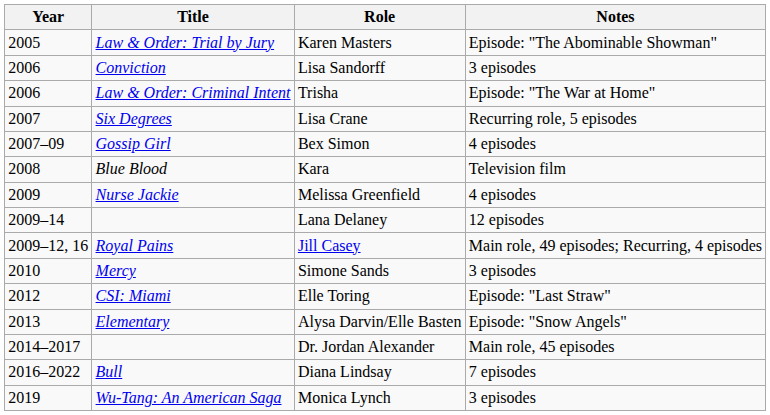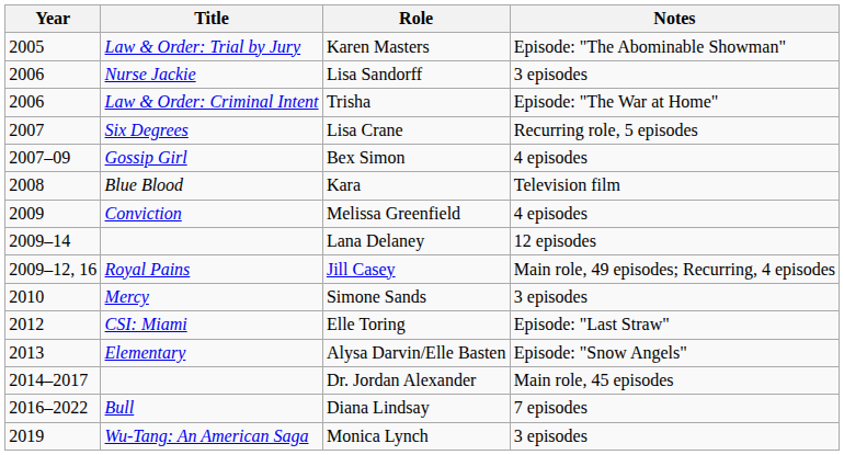 <table class="wikitable sortable">
 <tr>
 <th>Year</th>
 <th>Title</th>
 <th>Role</th>
 <th class="unsortable">Notes</th>
 </tr>
 <tr>
 <td>2005</td>
 <td><em><a href='#'>Law & Order: Trial by Jury</a></em></td>
 <td>Karen Masters</td>
 <td>Episode: "The Abominable Showman"</td>
 </tr>
 <tr>
 <td>2006</td>
-<td><em><a href='#'>Conviction</a></em></td>
+<td><em><a href='#'>Nurse Jackie</a></em></td>
 <td>Lisa Sandorff</td>
 <td>3 episodes</td>
 </tr>
 <tr>
 <td>2006</td>
 <td><em><a href='#'>Law & Order: Criminal Intent</a></em></td>
 <td>Trisha</td>
 <td>Episode: "The War at Home"</td>
 </tr>
 <tr>
 <td>2007</td>
 <td><em><a href='#'>Six Degrees</a></em></td>
 <td>Lisa Crane</td>
 <td>Recurring role, 5 episodes</td>
 </tr>
 <tr>
 <td>2007–09</td>
 <td><em><a href='#'>Gossip Girl</a></em></td>
 <td>Bex Simon</td>
 <td>4 episodes</td>
 </tr>
 <tr>
 <td>2008</td>
 <td><em>Blue Blood</em></td>
 <td>Kara</td>
 <td>Television film</td>
 </tr>
 <tr>
 <td>2009</td>
-<td><em><a href='#'>Nurse Jackie</a></em></td>
+<td><em><a href='#'>Conviction</a></em></td>
 <td>Melissa Greenfield</td>
 <td>4 episodes</td>
 </tr>
 <tr>
 <td>2009–14</td>
 <td><em></em></td>
 <td>Lana Delaney</td>
 <td>12 episodes</td>
 </tr>
 <tr>
 <td>2009–12, 16</td>
 <td><em><a href='#'>Royal Pains</a></em></td>
 <td><a href='#'>Jill Casey</a></td>
 <td>Main role, 49 episodes; Recurring, 4 episodes</td>
 </tr>
 <tr>
 <td>2010</td>
 <td><em><a href='#'>Mercy</a></em></td>
 <td>Simone Sands</td>
 <td>3 episodes</td>
 </tr>
 <tr>
 <td>2012</td>
 <td><em><a href='#'>CSI: Miami</a></em></td>
 <td>Elle Toring</td>
 <td>Episode: "Last Straw"</td>
 </tr>
 <tr>
 <td>2013</td>
 <td><em><a href='#'>Elementary</a></em></td>
 <td>Alysa Darvin/Elle Basten</td>
 <td>Episode: "Snow Angels"</td>
 </tr>
 <tr>
 <td>2014–2017</td>
 <td><em></em></td>
 <td>Dr. Jordan Alexander</td>
 <td>Main role, 45 episodes</td>
 </tr>
 <tr>
 <td>2016–2022</td>
 <td><em><a href='#'>Bull</a></em></td>
 <td>Diana Lindsay</td>
 <td>7 episodes</td>
 </tr>
 <tr>
 <td>2019</td>
 <td><em><a href='#'>Wu-Tang: An American Saga</a></em></td>
 <td>Monica Lynch</td>
 <td>3 episodes</td>
 </tr>
 </table>
